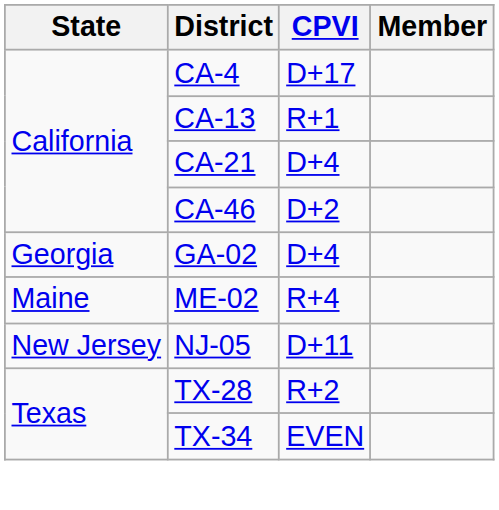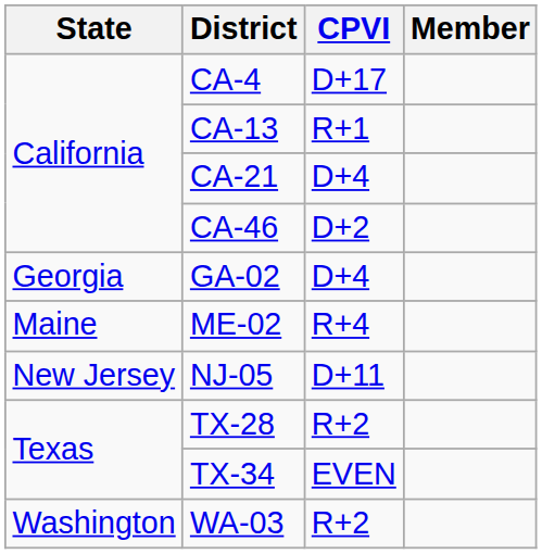 <table class="wikitable sortable"; id="votingmembers">
 <tr style="vertical-align:bottom">
 <th>State</th>
 <th>District</th>
 <th><a href='#'>CPVI</a></th>
 <th>Member</th>
 </tr>
 <tr>
 <td rowspan=4><a href='#'>California</a></td>
 <td><a href='#'>CA-4</a></td>
 <td><a href='#'>D+17</a></td>
 <td></td>
 </tr>
 <tr>
 <td><a href='#'>CA-13</a></td>
 <td><a href='#'>R+1</a></td>
 <td></td>
 </tr>
 <tr>
 <td><a href='#'>CA-21</a></td>
 <td><a href='#'>D+4</a></td>
 <td></td>
 </tr>
 <tr>
 <td><a href='#'>CA-46</a></td>
 <td><a href='#'>D+2</a></td>
 <td></td>
 </tr>
 <tr>
 <td rowspan=1><a href='#'>Georgia</a></td>
 <td><a href='#'>GA-02</a></td>
 <td><a href='#'>D+4</a></td>
 <td></td>
 </tr>
 <tr>
 <td rowspan=1><a href='#'>Maine</a></td>
 <td><a href='#'>ME-02</a></td>
 <td><a href='#'>R+4</a></td>
 <td></td>
 </tr>
 <tr>
 <td rowspan=1><a href='#'>New Jersey</a></td>
 <td><a href='#'>NJ-05</a></td>
 <td><a href='#'>D+11</a></td>
 <td></td>
 </tr>
 <tr>
 <td rowspan=2><a href='#'>Texas</a></td>
 <td><a href='#'>TX-28</a></td>
 <td><a href='#'>R+2</a></td>
 <td></td>
 </tr>
 <tr>
 <td><a href='#'>TX-34</a></td>
 <td><a href='#'>EVEN</a></td>
 <td></td>
 </tr>
+<tr>
+<td rowspan=1><a href='#'>Washington</a></td>
+<td><a href='#'>WA-03</a></td>
+<td><a href='#'>R+2</a></td>
+<td></td>
+</tr>
 </table>
